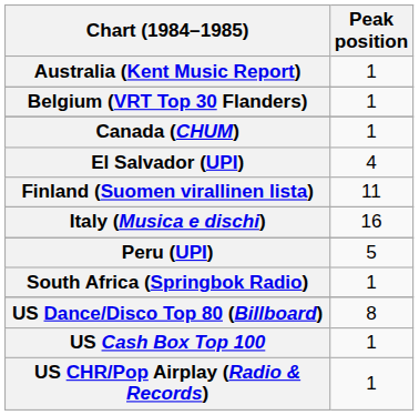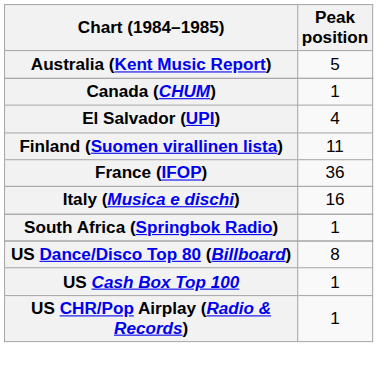 <table class="wikitable sortable plainrowheaders">
 <tr>
 <th style="width: 200pt;">Chart (1984–1985)</th>
 <th style="width: 40pt;">Peak<br>position</th>
 </tr>
 <tr>
 <th scope="row">Australia (<a href='#'>Kent Music Report</a>)</th>
-<td align="center">1</td>
+<td align="center">5</td>
 </tr>
 <tr>
-</tr>
-<tr>
-<th scope="row">Belgium (<a href='#'>VRT Top 30</a> Flanders)</th>
-<td align="center">1</td>
 </tr>
 <tr>
 </tr>
 <tr>
 <th scope="row">Canada (<a href='#'><em>CHUM</em></a>)</th>
 <td align="center">1</td>
 </tr>
 <tr>
 <th scope="row">El Salvador (<a href='#'>UPI</a>)</th>
 <td align="center">4</td>
 </tr>
 <tr>
 <th scope="row">Finland (<a href='#'>Suomen virallinen lista</a>)</th>
 <td style="text-align:center;">11</td>
 </tr>
 <tr>
+<th scope="row">France (<a href='#'>IFOP</a>)</th>
+<td align="center">36</td>
+</tr>
+<tr>
 </tr>
 <tr>
 <th scope="row">Italy (<em><a href='#'>Musica e dischi</a></em>)</th>
 <td align="center">16</td>
 </tr>
 <tr>
 </tr>
 <tr>
 </tr>
 <tr>
 </tr>
 <tr>
-</tr>
-<tr>
-<th scope="row">Peru (<a href='#'>UPI</a>)</th>
-<td align="center">5</td>
 </tr>
 <tr>
 <th scope="row">South Africa (<a href='#'>Springbok Radio</a>)</th>
 <td align="center">1</td>
 </tr>
 <tr>
 </tr>
 <tr>
 </tr>
 <tr>
 </tr>
 <tr>
 </tr>
 <tr>
 <th scope="row">US <a href='#'>Dance/Disco Top 80</a> (<em><a href='#'>Billboard</a></em>)</th>
 <td align="center">8</td>
 </tr>
 <tr>
 <th scope="row">US <a href='#'><em>Cash Box Top 100</em></a></th>
 <td align="center">1</td>
 </tr>
 <tr>
 <th scope="row">US <a href='#'>CHR/Pop</a> Airplay (<em><a href='#'>Radio & Records</a></em>)</th>
 <td align="center">1</td>
 </tr>
 </table>
